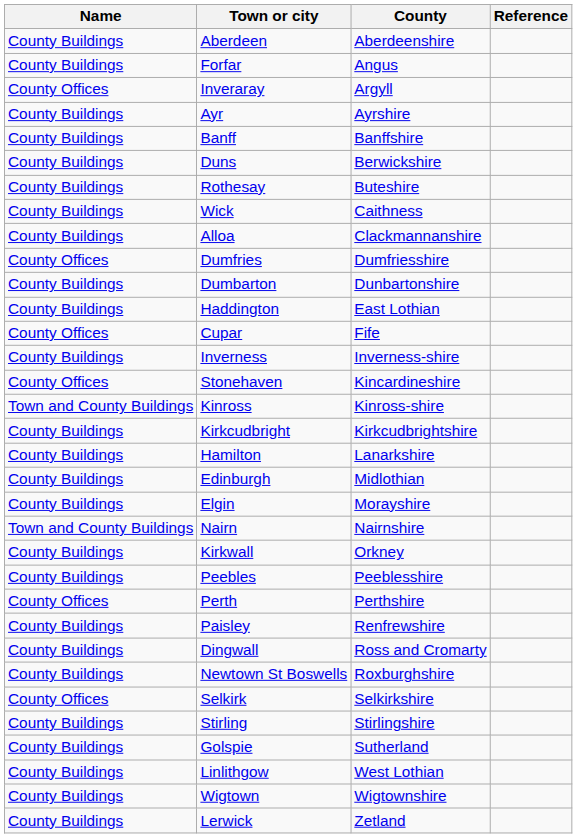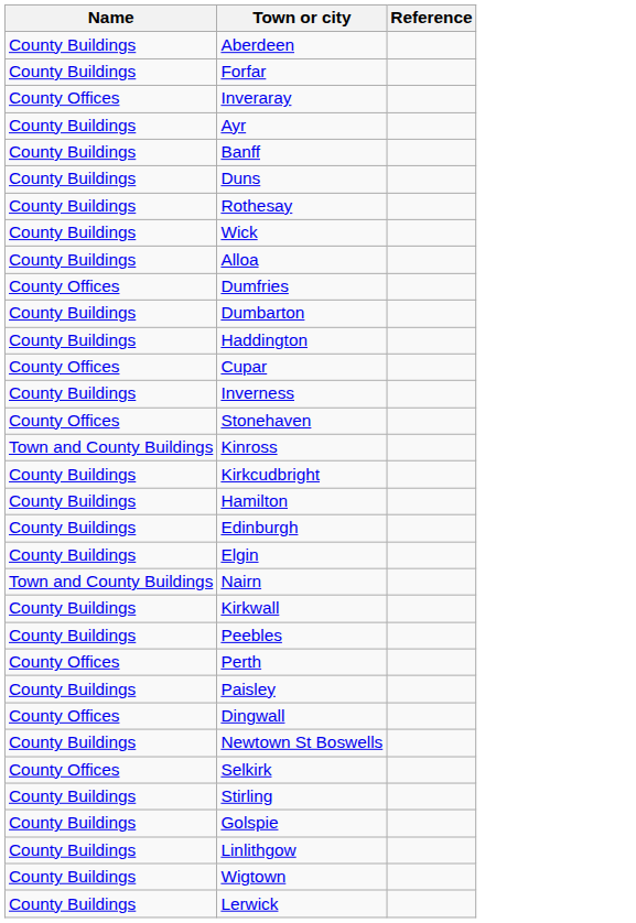 <table class="wikitable sortable">
 <tr>
 <th>Name</th>
 <th>Town or city</th>
-<th>County</th>
 <th>Reference</th>
 </tr>
 <tr>
 <td><a href='#'>County Buildings</a></td>
 <td><a href='#'>Aberdeen</a></td>
-<td><a href='#'>Aberdeenshire</a></td>
 <td></td>
 </tr>
 <tr>
 <td><a href='#'>County Buildings</a></td>
 <td><a href='#'>Forfar</a></td>
-<td><a href='#'>Angus</a></td>
 <td></td>
 </tr>
 <tr>
 <td><a href='#'>County Offices</a></td>
 <td><a href='#'>Inveraray</a></td>
-<td><a href='#'>Argyll</a></td>
 <td></td>
 </tr>
 <tr>
 <td><a href='#'>County Buildings</a></td>
 <td><a href='#'>Ayr</a></td>
-<td><a href='#'>Ayrshire</a></td>
 <td></td>
 </tr>
 <tr>
 <td><a href='#'>County Buildings</a></td>
 <td><a href='#'>Banff</a></td>
-<td><a href='#'>Banffshire</a></td>
 <td></td>
 </tr>
 <tr>
 <td><a href='#'>County Buildings</a></td>
 <td><a href='#'>Duns</a></td>
-<td><a href='#'>Berwickshire</a></td>
 <td></td>
 </tr>
 <tr>
 <td><a href='#'>County Buildings</a></td>
 <td><a href='#'>Rothesay</a></td>
-<td><a href='#'>Buteshire</a></td>
 <td></td>
 </tr>
 <tr>
 <td><a href='#'>County Buildings</a></td>
 <td><a href='#'>Wick</a></td>
-<td><a href='#'>Caithness</a></td>
 <td></td>
 </tr>
 <tr>
 <td><a href='#'>County Buildings</a></td>
 <td><a href='#'>Alloa</a></td>
-<td><a href='#'>Clackmannanshire</a></td>
 <td></td>
 </tr>
 <tr>
 <td><a href='#'>County Offices</a></td>
 <td><a href='#'>Dumfries</a></td>
-<td><a href='#'>Dumfriesshire</a></td>
 <td></td>
 </tr>
 <tr>
 <td><a href='#'>County Buildings</a></td>
 <td><a href='#'>Dumbarton</a></td>
-<td><a href='#'>Dunbartonshire</a></td>
 <td></td>
 </tr>
 <tr>
 <td><a href='#'>County Buildings</a></td>
 <td><a href='#'>Haddington</a></td>
-<td><a href='#'>East Lothian</a></td>
 <td></td>
 </tr>
 <tr>
 <td><a href='#'>County Offices</a></td>
 <td><a href='#'>Cupar</a></td>
-<td><a href='#'>Fife</a></td>
 <td></td>
 </tr>
 <tr>
 <td><a href='#'>County Buildings</a></td>
 <td><a href='#'>Inverness</a></td>
-<td><a href='#'>Inverness-shire</a></td>
 <td></td>
 </tr>
 <tr>
 <td><a href='#'>County Offices</a></td>
 <td><a href='#'>Stonehaven</a></td>
-<td><a href='#'>Kincardineshire</a></td>
 <td></td>
 </tr>
 <tr>
 <td><a href='#'>Town and County Buildings</a></td>
 <td><a href='#'>Kinross</a></td>
-<td><a href='#'>Kinross-shire</a></td>
 <td></td>
 </tr>
 <tr>
 <td><a href='#'>County Buildings</a></td>
 <td><a href='#'>Kirkcudbright</a></td>
-<td><a href='#'>Kirkcudbrightshire</a></td>
 <td></td>
 </tr>
 <tr>
 <td><a href='#'>County Buildings</a></td>
 <td><a href='#'>Hamilton</a></td>
-<td><a href='#'>Lanarkshire</a></td>
 <td></td>
 </tr>
 <tr>
 <td><a href='#'>County Buildings</a></td>
 <td><a href='#'>Edinburgh</a></td>
-<td><a href='#'>Midlothian</a></td>
 <td></td>
 </tr>
 <tr>
 <td><a href='#'>County Buildings</a></td>
 <td><a href='#'>Elgin</a></td>
-<td><a href='#'>Morayshire</a></td>
 <td></td>
 </tr>
 <tr>
 <td><a href='#'>Town and County Buildings</a></td>
 <td><a href='#'>Nairn</a></td>
-<td><a href='#'>Nairnshire</a></td>
 <td></td>
 </tr>
 <tr>
 <td><a href='#'>County Buildings</a></td>
 <td><a href='#'>Kirkwall</a></td>
-<td><a href='#'>Orkney</a></td>
 <td></td>
 </tr>
 <tr>
 <td><a href='#'>County Buildings</a></td>
 <td><a href='#'>Peebles</a></td>
-<td><a href='#'>Peeblesshire</a></td>
 <td></td>
 </tr>
 <tr>
 <td><a href='#'>County Offices</a></td>
 <td><a href='#'>Perth</a></td>
-<td><a href='#'>Perthshire</a></td>
 <td></td>
 </tr>
 <tr>
 <td><a href='#'>County Buildings</a></td>
 <td><a href='#'>Paisley</a></td>
-<td><a href='#'>Renfrewshire</a></td>
 <td></td>
 </tr>
 <tr>
-<td><a href='#'>County Buildings</a></td>
+<td><a href='#'>County Offices</a></td>
 <td><a href='#'>Dingwall</a></td>
-<td><a href='#'>Ross and Cromarty</a></td>
 <td></td>
 </tr>
 <tr>
 <td><a href='#'>County Buildings</a></td>
 <td><a href='#'>Newtown St Boswells</a></td>
-<td><a href='#'>Roxburghshire</a></td>
 <td></td>
 </tr>
 <tr>
 <td><a href='#'>County Offices</a></td>
 <td><a href='#'>Selkirk</a></td>
-<td><a href='#'>Selkirkshire</a></td>
 <td></td>
 </tr>
 <tr>
 <td><a href='#'>County Buildings</a></td>
 <td><a href='#'>Stirling</a></td>
-<td><a href='#'>Stirlingshire</a></td>
 <td></td>
 </tr>
 <tr>
 <td><a href='#'>County Buildings</a></td>
 <td><a href='#'>Golspie</a></td>
-<td><a href='#'>Sutherland</a></td>
 <td></td>
 </tr>
 <tr>
 <td><a href='#'>County Buildings</a></td>
 <td><a href='#'>Linlithgow</a></td>
-<td><a href='#'>West Lothian</a></td>
 <td></td>
 </tr>
 <tr>
 <td><a href='#'>County Buildings</a></td>
 <td><a href='#'>Wigtown</a></td>
-<td><a href='#'>Wigtownshire</a></td>
 <td></td>
 </tr>
 <tr>
 <td><a href='#'>County Buildings</a></td>
 <td><a href='#'>Lerwick</a></td>
-<td><a href='#'>Zetland</a></td>
 <td></td>
 </tr>
 </table>
